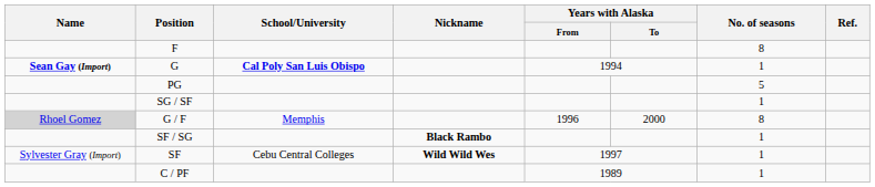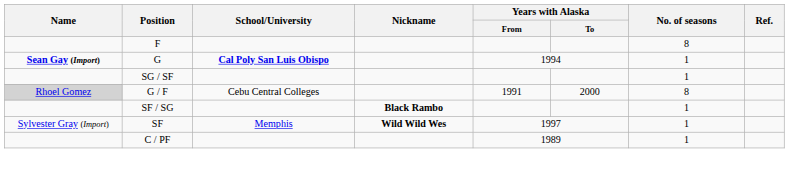 <table class="wikitable sortable" style="text-align:center" width="98%">
 <tr>
 <th style="width:180px;" rowspan="2">Name</th>
 <th rowspan="2">Position</th>
 <th style="width:250px;" rowspan="2">School/University</th>
 <th style="width:180px;" rowspan="2">Nickname</th>
 <th style="width:180px; text-align:center;" colspan="2">Years with Alaska</th>
 <th rowspan="2">No. of seasons</th>
 <th rowspan="2"; class=unsortable>Ref.</th>
 </tr>
 <tr>
 <th style="width:10%; text-align:center;"><small>From</small></th>
 <th style="width:10%; text-align:center;"><small>To</small></th>
 </tr>
 <tr>
 <td></td>
 <td>F</td>
 <td></td>
 <td></td>
 <td></td>
 <td></td>
 <td>8</td>
 <td></td>
 </tr>
 <tr>
 <td><strong><a href='#'>Sean Gay</a> <small>(<em>Import</em>)</small></strong></td>
 <td>G</td>
 <td><strong><a href='#'>Cal Poly San Luis Obispo</a></strong></td>
 <td></td>
 <td colspan="2">1994</td>
 <td>1</td>
 <td></td>
 </tr>
 <tr>
 <td></td>
-<td>PG</td>
-<td></td>
-<td></td>
-<td></td>
-<td></td>
-<td>5</td>
-<td></td>
-</tr>
-<tr>
-<td></td>
 <td>SG / SF</td>
 <td></td>
 <td></td>
 <td></td>
 <td></td>
 <td>1</td>
 <td></td>
 </tr>
 <tr>
 <td style="background: lightgrey;"><a href='#'>Rhoel Gomez</a></td>
 <td>G / F</td>
-<td><a href='#'>Memphis</a></td>
+<td>Cebu Central Colleges</td>
 <td></td>
-<td>1996</td>
+<td>1991</td>
 <td>2000</td>
 <td>8</td>
 <td></td>
 </tr>
 <tr>
 <td></td>
 <td>SF / SG</td>
 <td></td>
 <td><strong>Black Rambo</strong></td>
 <td></td>
 <td></td>
 <td>1</td>
 <td></td>
 </tr>
 <tr>
 <td><a href='#'>Sylvester Gray</a> <small>(<em>Import</em>)</small></td>
 <td>SF</td>
-<td>Cebu Central Colleges</td>
+<td><a href='#'>Memphis</a></td>
 <td><strong>Wild Wild Wes</strong></td>
 <td colspan="2">1997</td>
 <td>1</td>
 <td></td>
 </tr>
 <tr>
 <td></td>
 <td>C / PF</td>
 <td></td>
 <td></td>
 <td colspan="2">1989</td>
 <td>1</td>
 <td></td>
 </tr>
 </table>
